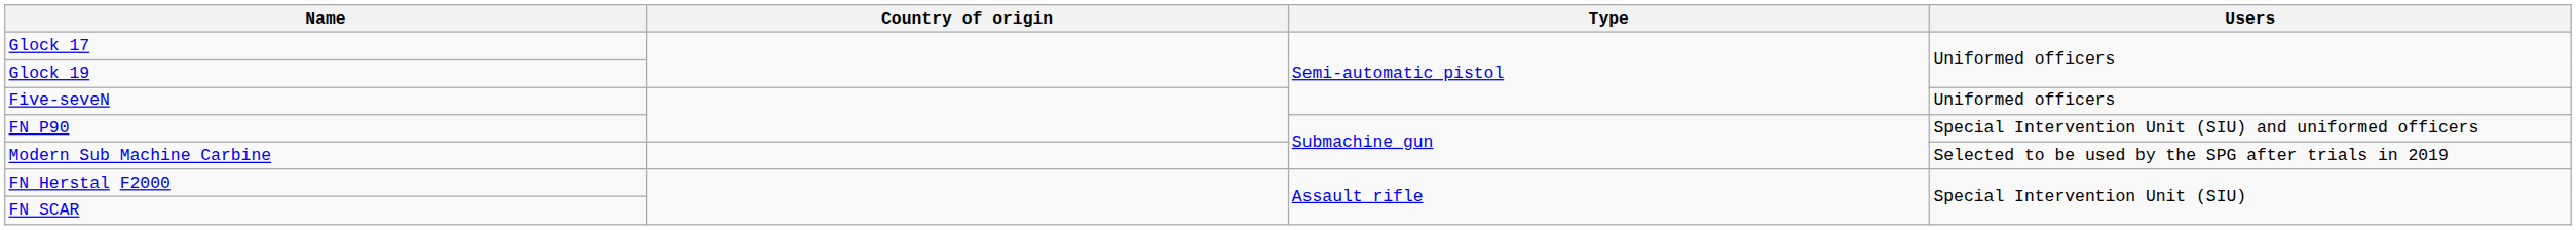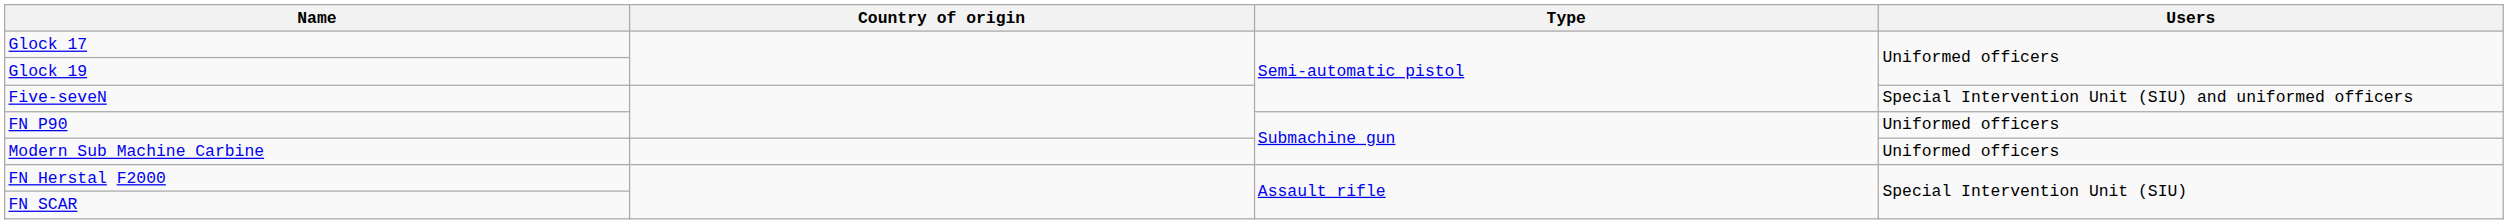 <table class="wikitable" width="100%" border="0">
 <tr>
 <th width="25%">Name</th>
 <th width="25%">Country of origin</th>
 <th width="25%">Type</th>
 <th>Users</th>
 </tr>
 <tr>
 <td><a href='#'>Glock 17</a></td>
 <td rowspan="2"></td>
 <td rowspan="3"><a href='#'>Semi-automatic pistol</a></td>
 <td rowspan="2">Uniformed officers</td>
 </tr>
 <tr>
 <td><a href='#'>Glock 19</a></td>
 </tr>
 <tr>
 <td><a href='#'>Five-seveN</a></td>
 <td rowspan="2"></td>
-<td>Uniformed officers</td>
+<td>Special Intervention Unit (SIU) and uniformed officers</td>
 </tr>
 <tr>
 <td><a href='#'>FN P90</a></td>
 <td rowspan="2"><a href='#'>Submachine gun</a></td>
-<td>Special Intervention Unit (SIU) and uniformed officers</td>
+<td>Uniformed officers</td>
 </tr>
 <tr>
 <td><a href='#'>Modern Sub Machine Carbine</a></td>
 <td></td>
-<td>Selected to be used by the SPG after trials in 2019</td>
+<td>Uniformed officers</td>
 </tr>
 <tr>
 <td><a href='#'>FN Herstal</a> <a href='#'>F2000</a></td>
 <td rowspan="2"></td>
 <td rowspan="2"><a href='#'>Assault rifle</a></td>
 <td rowspan="2">Special Intervention Unit (SIU)</td>
 </tr>
 <tr>
 <td><a href='#'>FN SCAR</a></td>
 </tr>
 </table>
